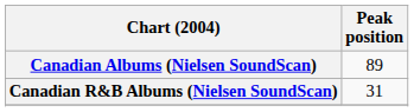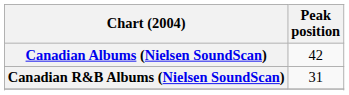 <table class="wikitable sortable plainrowheaders" style="text-align:center">
 <tr>
 <th scope="col">Chart (2004)</th>
 <th scope="col">Peak<br> position</th>
 </tr>
 <tr>
 <th scope="row"><a href='#'>Canadian Albums</a> (<a href='#'>Nielsen SoundScan</a>)</th>
-<td align="center">89</td>
+<td align="center">42</td>
 </tr>
 <tr>
 <th scope="row">Canadian R&B Albums (<a href='#'>Nielsen SoundScan</a>)</th>
 <td style="text-align:center;">31</td>
 </tr>
 <tr>
 </tr>
 <tr>
 </tr>
 </table>
